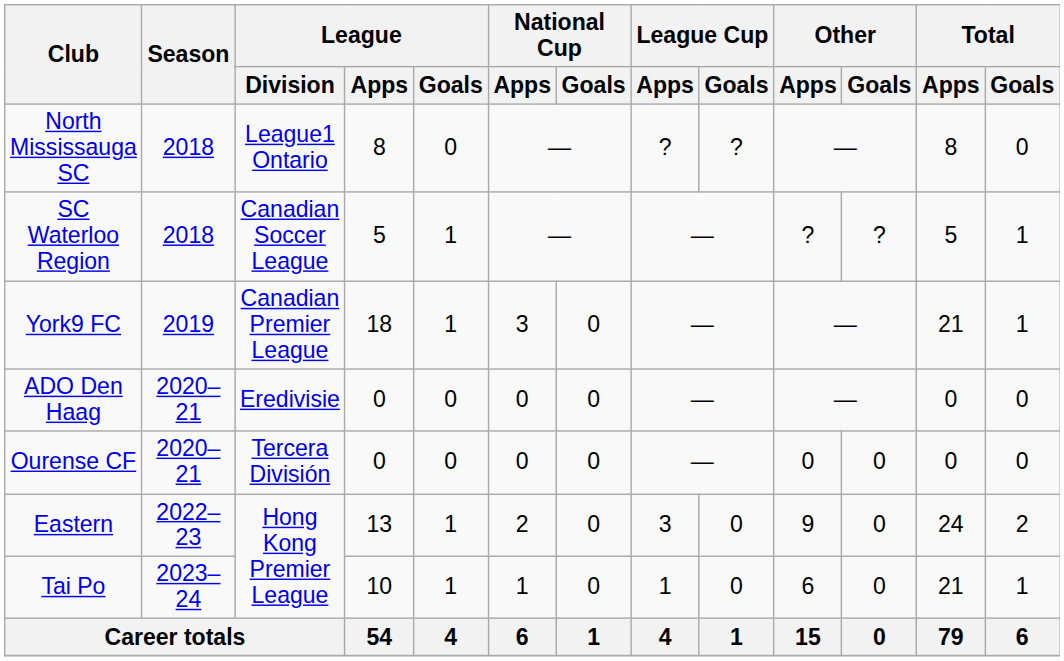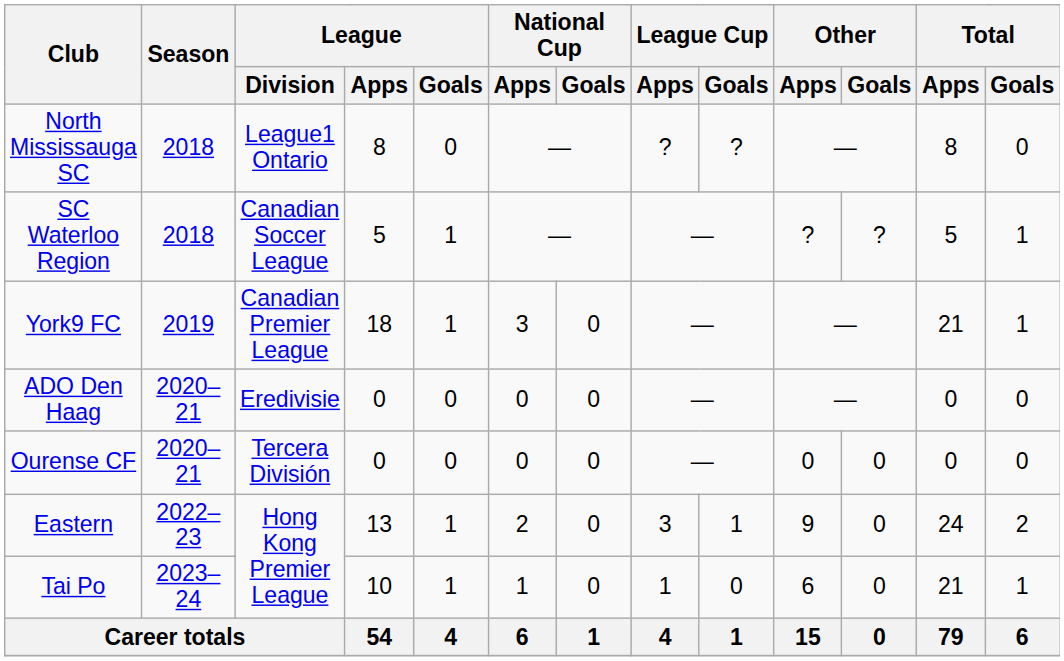 <table class="wikitable" style="text-align: center;">
 <tr>
 <th rowspan="2">Club</th>
 <th rowspan="2">Season</th>
 <th colspan="3">League</th>
 <th colspan="2">National Cup</th>
 <th colspan="2">League Cup</th>
 <th colspan="2">Other</th>
 <th colspan="2">Total</th>
 </tr>
 <tr>
 <th>Division</th>
 <th>Apps</th>
 <th>Goals</th>
 <th>Apps</th>
 <th>Goals</th>
 <th>Apps</th>
 <th>Goals</th>
 <th>Apps</th>
 <th>Goals</th>
 <th>Apps</th>
 <th>Goals</th>
 </tr>
 <tr>
 <td><a href='#'>North Mississauga SC</a></td>
 <td><a href='#'>2018</a></td>
 <td><a href='#'>League1 Ontario</a></td>
 <td>8</td>
 <td>0</td>
 <td colspan="2">—</td>
 <td>?</td>
 <td>?</td>
 <td colspan="2">—</td>
 <td>8</td>
 <td>0</td>
 </tr>
 <tr>
 <td><a href='#'>SC Waterloo Region</a></td>
 <td><a href='#'>2018</a></td>
 <td><a href='#'>Canadian Soccer League</a></td>
 <td>5</td>
 <td>1</td>
 <td colspan="2">—</td>
 <td colspan="2">—</td>
 <td>?</td>
 <td>?</td>
 <td>5</td>
 <td>1</td>
 </tr>
 <tr>
 <td><a href='#'>York9 FC</a></td>
 <td><a href='#'>2019</a></td>
 <td><a href='#'>Canadian Premier League</a></td>
 <td>18</td>
 <td>1</td>
 <td>3</td>
 <td>0</td>
 <td colspan="2">—</td>
 <td colspan="2">—</td>
 <td>21</td>
 <td>1</td>
 </tr>
 <tr>
 <td><a href='#'>ADO Den Haag</a></td>
 <td><a href='#'>2020–21</a></td>
 <td><a href='#'>Eredivisie</a></td>
 <td>0</td>
 <td>0</td>
 <td>0</td>
 <td>0</td>
 <td colspan="2">—</td>
 <td colspan="2">—</td>
 <td>0</td>
 <td>0</td>
 </tr>
 <tr>
 <td><a href='#'>Ourense CF</a></td>
 <td><a href='#'>2020–21</a></td>
 <td><a href='#'>Tercera División</a></td>
 <td>0</td>
 <td>0</td>
 <td>0</td>
 <td>0</td>
 <td colspan="2">—</td>
 <td>0</td>
 <td>0</td>
 <td>0</td>
 <td>0</td>
 </tr>
 <tr>
 <td><a href='#'>Eastern</a></td>
 <td><a href='#'>2022–23</a></td>
 <td rowspan=2><a href='#'>Hong Kong Premier League</a></td>
 <td>13</td>
 <td>1</td>
 <td>2</td>
 <td>0</td>
 <td>3</td>
-<td>0</td>
+<td>1</td>
 <td>9</td>
 <td>0</td>
 <td>24</td>
 <td>2</td>
 </tr>
 <tr>
 <td><a href='#'>Tai Po</a></td>
 <td><a href='#'>2023–24</a></td>
 <td>10</td>
 <td>1</td>
 <td>1</td>
 <td>0</td>
 <td>1</td>
 <td>0</td>
 <td>6</td>
 <td>0</td>
 <td>21</td>
 <td>1</td>
 </tr>
 <tr>
 <th colspan="3">Career totals</th>
 <th>54</th>
 <th>4</th>
 <th>6</th>
 <th>1</th>
 <th>4</th>
 <th>1</th>
 <th>15</th>
 <th>0</th>
 <th>79</th>
 <th>6</th>
 </tr>
 <tr>
 </tr>
 </table>
